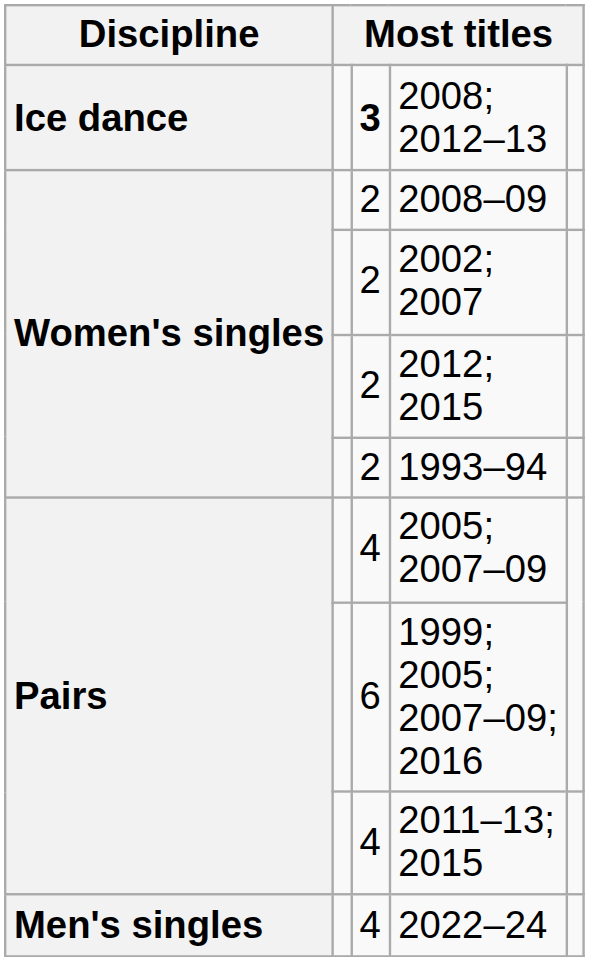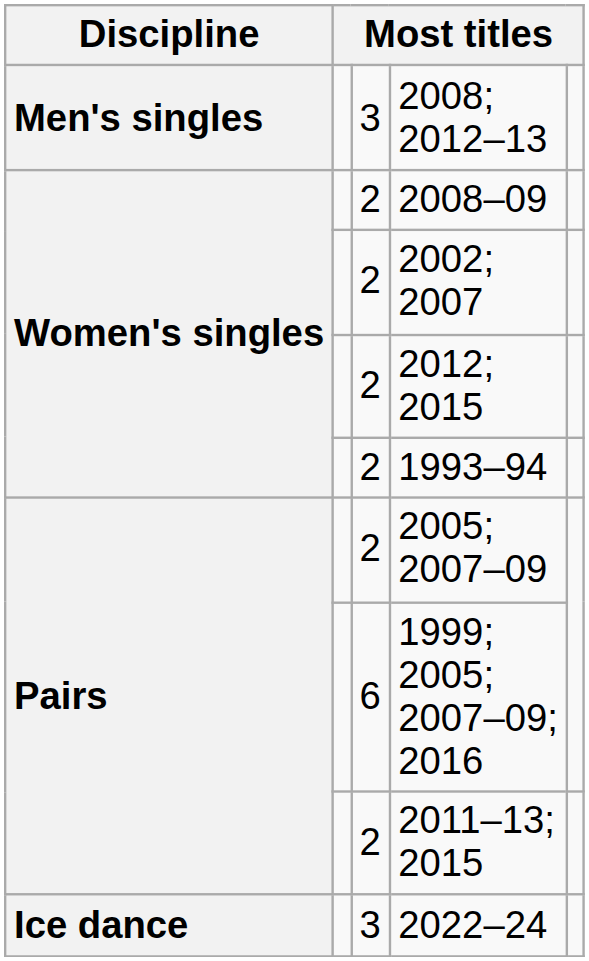 <table class="wikitable unsortable" style="text-align:left">
 <tr>
 <th scope="col">Discipline</th>
 <th colspan="4" scope="col">Most titles</th>
 </tr>
 <tr>
-<th scope="row" style="text-align:left">Ice dance</th>
+<th scope="row" style="text-align:left">Men's singles</th>
 <td></td>
-<td><strong>3</strong></td>
+<td>3</td>
 <td>2008;<br>2012–13</td>
 <td></td>
 </tr>
 <tr>
 <th rowspan="4" scope="row" style="text-align:left">Women's singles</th>
 <td></td>
 <td>2</td>
 <td>2008–09</td>
 <td></td>
 </tr>
 <tr>
 <td></td>
 <td>2</td>
 <td>2002;<br>2007</td>
 <td></td>
 </tr>
 <tr>
 <td></td>
 <td>2</td>
 <td>2012;<br>2015</td>
 <td></td>
 </tr>
 <tr>
 <td></td>
 <td>2</td>
 <td>1993–94</td>
 <td></td>
 </tr>
 <tr>
 <th rowspan="3" scope="row" style="text-align:left">Pairs</th>
 <td></td>
-<td>4</td>
+<td>2</td>
 <td>2005;<br>2007–09</td>
 <td rowspan="2"></td>
 </tr>
 <tr>
 <td></td>
 <td>6</td>
 <td>1999;<br>2005;<br>2007–09;<br>2016</td>
 </tr>
 <tr>
 <td></td>
-<td>4</td>
+<td>2</td>
 <td>2011–13;<br>2015</td>
 <td></td>
 </tr>
 <tr>
-<th scope="row" style="text-align:left">Men's singles</th>
+<th scope="row" style="text-align:left">Ice dance</th>
 <td></td>
-<td>4</td>
+<td>3</td>
 <td>2022–24</td>
 <td></td>
 </tr>
 </table>
